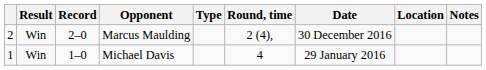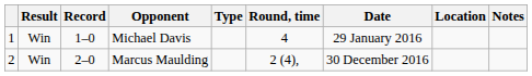 <table class="wikitable" style="text-align:center; font-size:95%">
 <tr>
 <th></th>
 <th>Result</th>
 <th>Record</th>
 <th>Opponent</th>
 <th>Type</th>
 <th>Round, time</th>
 <th>Date</th>
 <th>Location</th>
 <th>Notes</th>
 </tr>
 <tr>
+<td>1</td>
+<td>Win</td>
+<td>1–0</td>
+<td style="text-align:left;"> Michael Davis</td>
+<td></td>
+<td>4</td>
+<td>29 January 2016</td>
+<td style="text-align:left;"> </td>
+<td style="text-align:left;"></td>
+</tr>
+<tr>
 <td>2</td>
 <td>Win</td>
 <td>2–0</td>
 <td style="text-align:left;"> Marcus Maulding</td>
 <td></td>
 <td>2 (4), </td>
 <td>30 December 2016</td>
 <td style="text-align:left;"> </td>
 <td style="text-align:left;"></td>
 </tr>
-<tr>
-<td>1</td>
-<td>Win</td>
-<td>1–0</td>
-<td style="text-align:left;"> Michael Davis</td>
-<td></td>
-<td>4</td>
-<td>29 January 2016</td>
-<td style="text-align:left;"> </td>
-<td style="text-align:left;"></td>
-</tr>
 </table>
